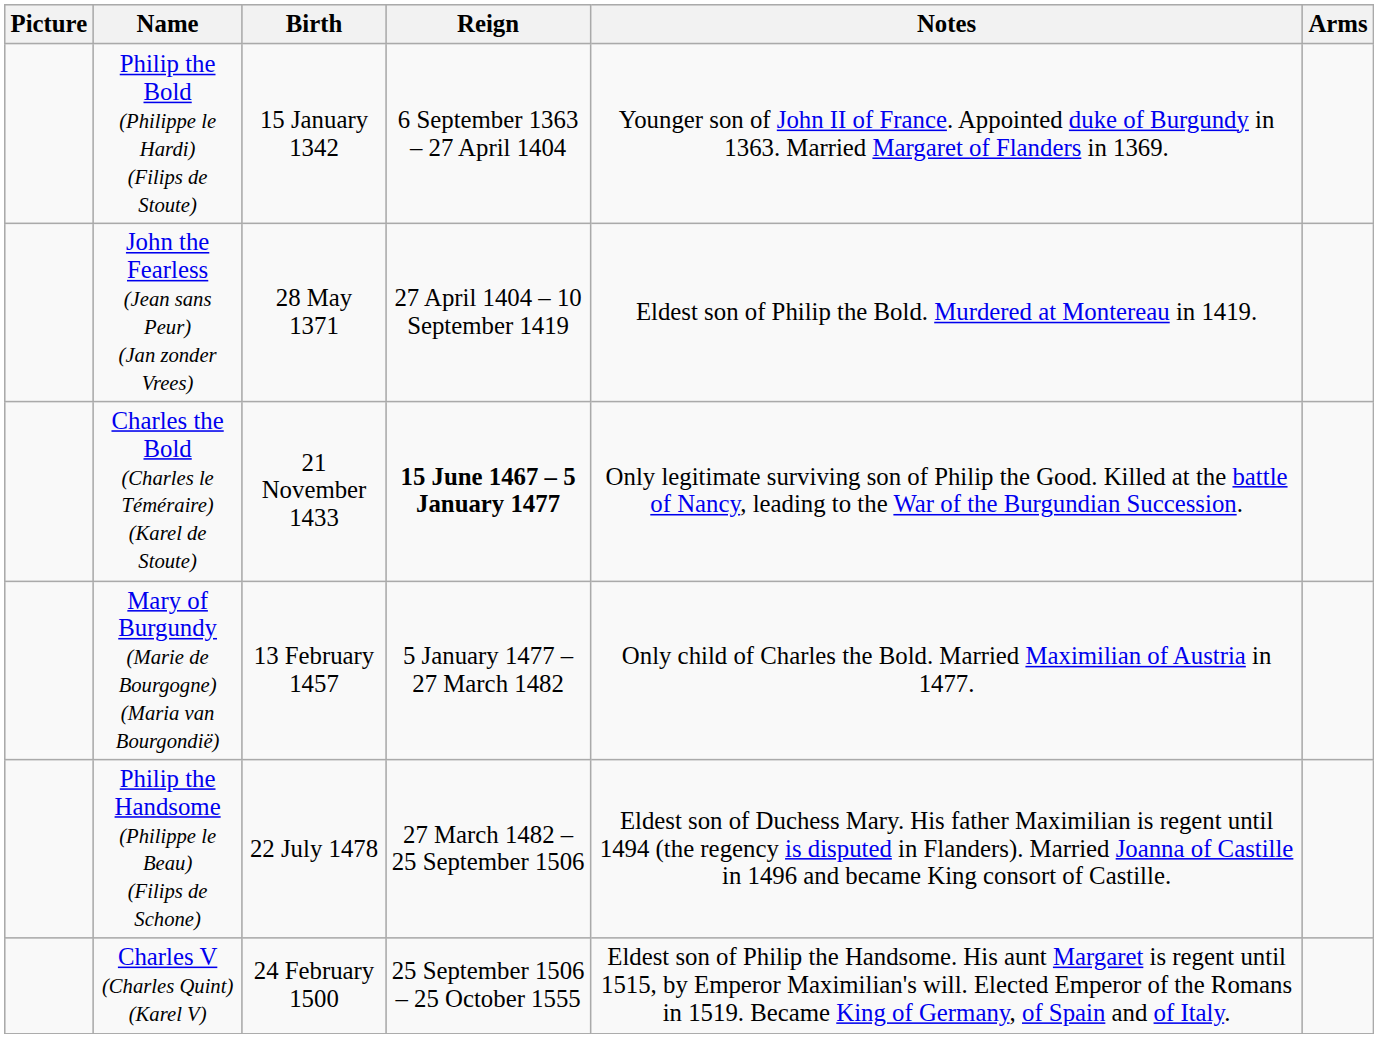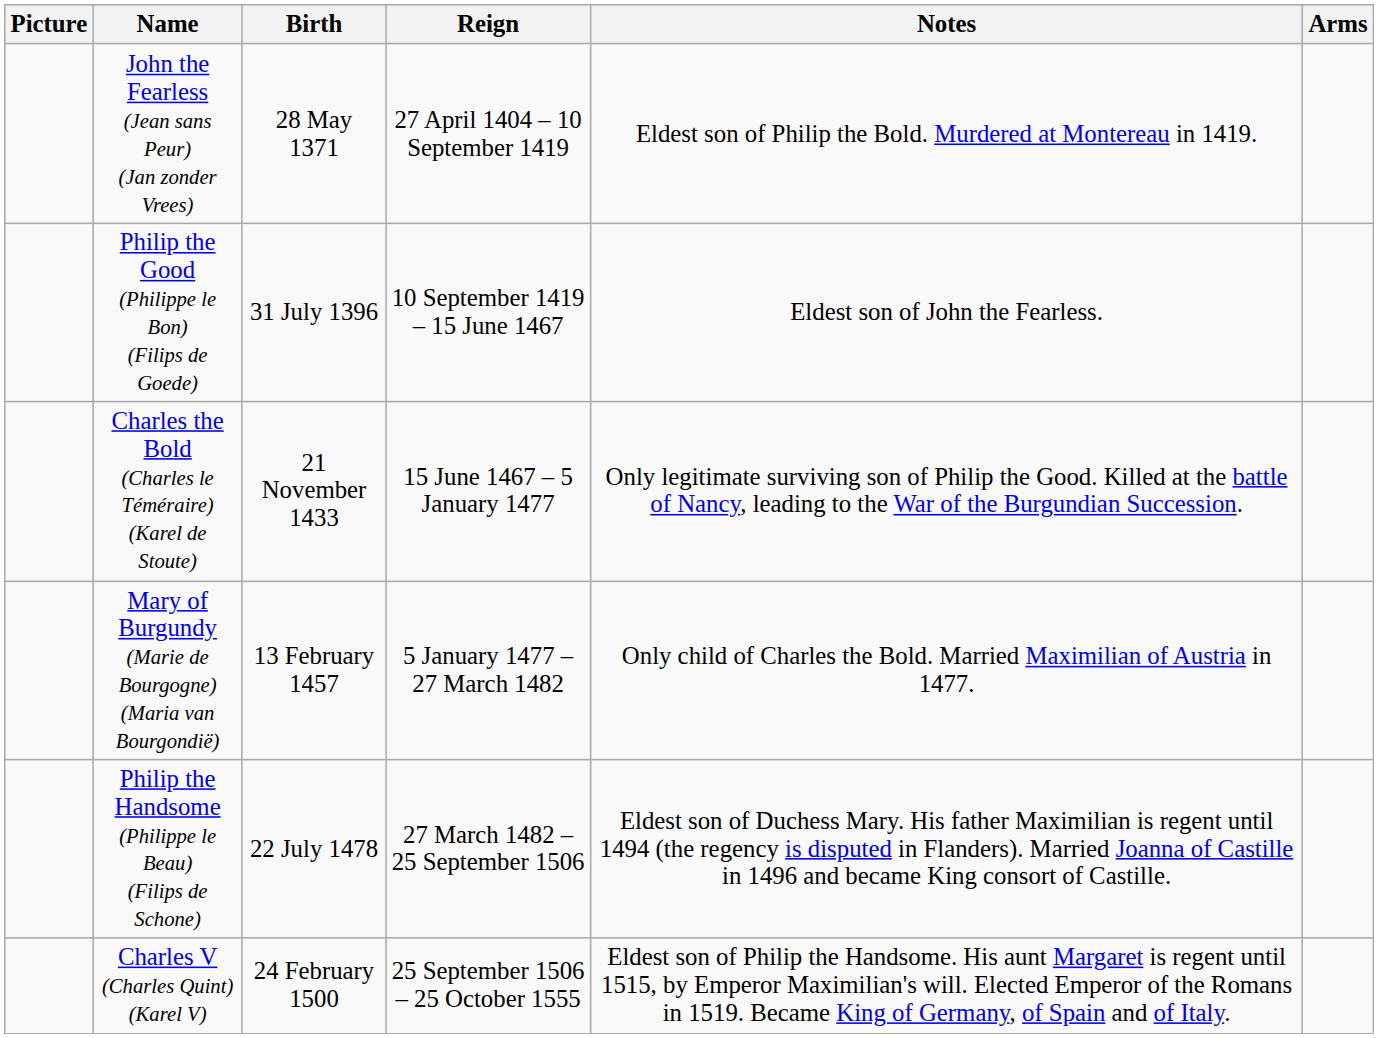 <table width=100% class="wikitable">
 <tr>
 <th>Picture</th>
 <th>Name</th>
 <th>Birth</th>
 <th>Reign</th>
 <th>Notes</th>
 <th>Arms</th>
 </tr>
 <tr>
 <td align=center></td>
-<td align=center><a href='#'>Philip the Bold</a><br><small><em>(Philippe le Hardi)<br>(Filips de Stoute)</em></small></td>
-<td align="center">15 January 1342</td>
-<td align="center">6 September 1363 – 27 April 1404</td>
-<td align="center">Younger son of <a href='#'>John II of France</a>. Appointed <a href='#'>duke of Burgundy</a> in 1363. Married <a href='#'>Margaret of Flanders</a> in 1369.</td>
-<td align=center></td>
-</tr>
-<tr>
-<td align=center></td>
 <td align=center><a href='#'>John the Fearless</a><br><small><em>(Jean sans Peur)<br>(Jan zonder Vrees)</em></small></td>
 <td align="center">28 May 1371</td>
 <td align="center">27 April 1404 – 10 September 1419</td>
 <td align="center">Eldest son of Philip the Bold. <a href='#'>Murdered at Montereau</a> in 1419.</td>
 <td align=center></td>
 </tr>
 <tr>
 <td align=center></td>
+<td align=center><a href='#'>Philip the Good</a><br><small><em>(Philippe le Bon)<br>(Filips de Goede)</em></small></td>
+<td align="center">31 July 1396</td>
+<td align="center">10 September 1419 – 15 June 1467</td>
+<td align="center">Eldest son of John the Fearless.</td>
+<td align=center></td>
+</tr>
+<tr>
+<td align=center></td>
 <td align=center><a href='#'>Charles the Bold</a><br><small><em>(Charles le Téméraire)<br>(Karel de Stoute)</em></small></td>
 <td align="center">21 November 1433</td>
-<td align="center"><strong>15 June 1467 – 5 January 1477</strong></td>
+<td align="center">15 June 1467 – 5 January 1477</td>
 <td align="center">Only legitimate surviving son of Philip the Good. Killed at the <a href='#'>battle of Nancy</a>, leading to the <a href='#'>War of the Burgundian Succession</a>.</td>
 <td align="center"></td>
 </tr>
 <tr>
 <td align=center></td>
 <td align=center><a href='#'>Mary of Burgundy</a><br><small><em>(Marie de Bourgogne)<br>(Maria van Bourgondië)</em></small></td>
 <td align="center">13 February 1457</td>
 <td align="center">5 January 1477 – 27 March 1482</td>
 <td align="center">Only child of Charles the Bold. Married <a href='#'>Maximilian of Austria</a> in 1477.</td>
 <td align=center></td>
 </tr>
 <tr>
 <td align=center></td>
 <td align=center><a href='#'>Philip the Handsome</a><br><small><em>(Philippe le Beau)<br>(Filips de Schone)</em></small></td>
 <td align="center">22 July 1478</td>
 <td align="center">27 March 1482 – 25 September 1506</td>
 <td align="center">Eldest son of Duchess Mary. His father Maximilian is regent until 1494 (the regency <a href='#'>is disputed</a> in Flanders). Married <a href='#'>Joanna of Castille</a> in 1496 and became King consort of Castille.</td>
 <td align=center></td>
 </tr>
 <tr>
 <td align=center></td>
 <td align=center><a href='#'>Charles V</a><br><small><em>(Charles Quint)<br>(Karel V)</em></small></td>
 <td align="center">24 February 1500</td>
 <td align="center">25 September 1506 – 25 October 1555</td>
 <td align="center">Eldest son of Philip the Handsome. His aunt <a href='#'>Margaret</a> is regent until 1515, by Emperor Maximilian's will. Elected Emperor of the Romans in 1519. Became <a href='#'>King of Germany</a>, <a href='#'>of Spain</a> and <a href='#'>of Italy</a>.</td>
 <td align=center></td>
 </tr>
 <tr>
 </tr>
 </table>
